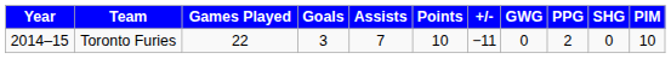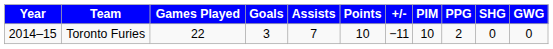 <table class="wikitable" width="80%">
 <tr align="center"  style="background:blue;color:white;">
 <td><strong>Year</strong></td>
 <td><strong>Team</strong></td>
 <td><strong>Games Played</strong></td>
 <td><strong>Goals</strong></td>
 <td><strong>Assists</strong></td>
 <td><strong>Points</strong></td>
 <td><strong>+/-</strong></td>
-<td><strong>GWG</strong></td>
+<td><strong>PIM</strong></td>
 <td><strong>PPG</strong></td>
 <td><strong>SHG</strong></td>
-<td><strong>PIM</strong></td>
+<td><strong>GWG</strong></td>
 </tr>
 <tr align="center" bgcolor="">
 <td>2014–15</td>
 <td>Toronto Furies</td>
 <td>22</td>
 <td>3</td>
 <td>7</td>
 <td>10</td>
 <td>−11</td>
-<td>0</td>
+<td>10</td>
 <td>2</td>
 <td>0</td>
-<td>10</td>
+<td>0</td>
 </tr>
 </table>
